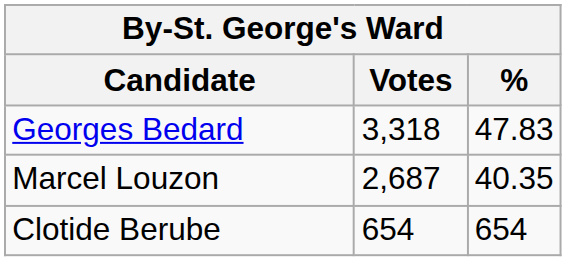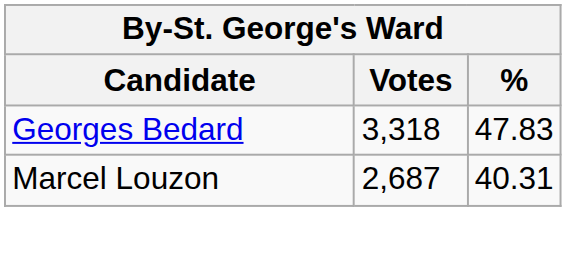 <table class="wikitable">
 <tr>
 <th colspan="3">By-St. George's Ward</th>
 </tr>
 <tr>
 <th style="width: 170px">Candidate</th>
 <th style="width: 50px">Votes</th>
 <th style="width: 40px">%</th>
 </tr>
 <tr>
 <td><a href='#'>Georges Bedard</a></td>
 <td>3,318</td>
 <td>47.83</td>
 </tr>
 <tr>
 <td>Marcel Louzon</td>
 <td>2,687</td>
-<td>40.35</td>
-</tr>
-<tr>
-<td>Clotide Berube</td>
-<td>654</td>
-<td>654</td>
+<td>40.31</td>
 </tr>
 </table>
